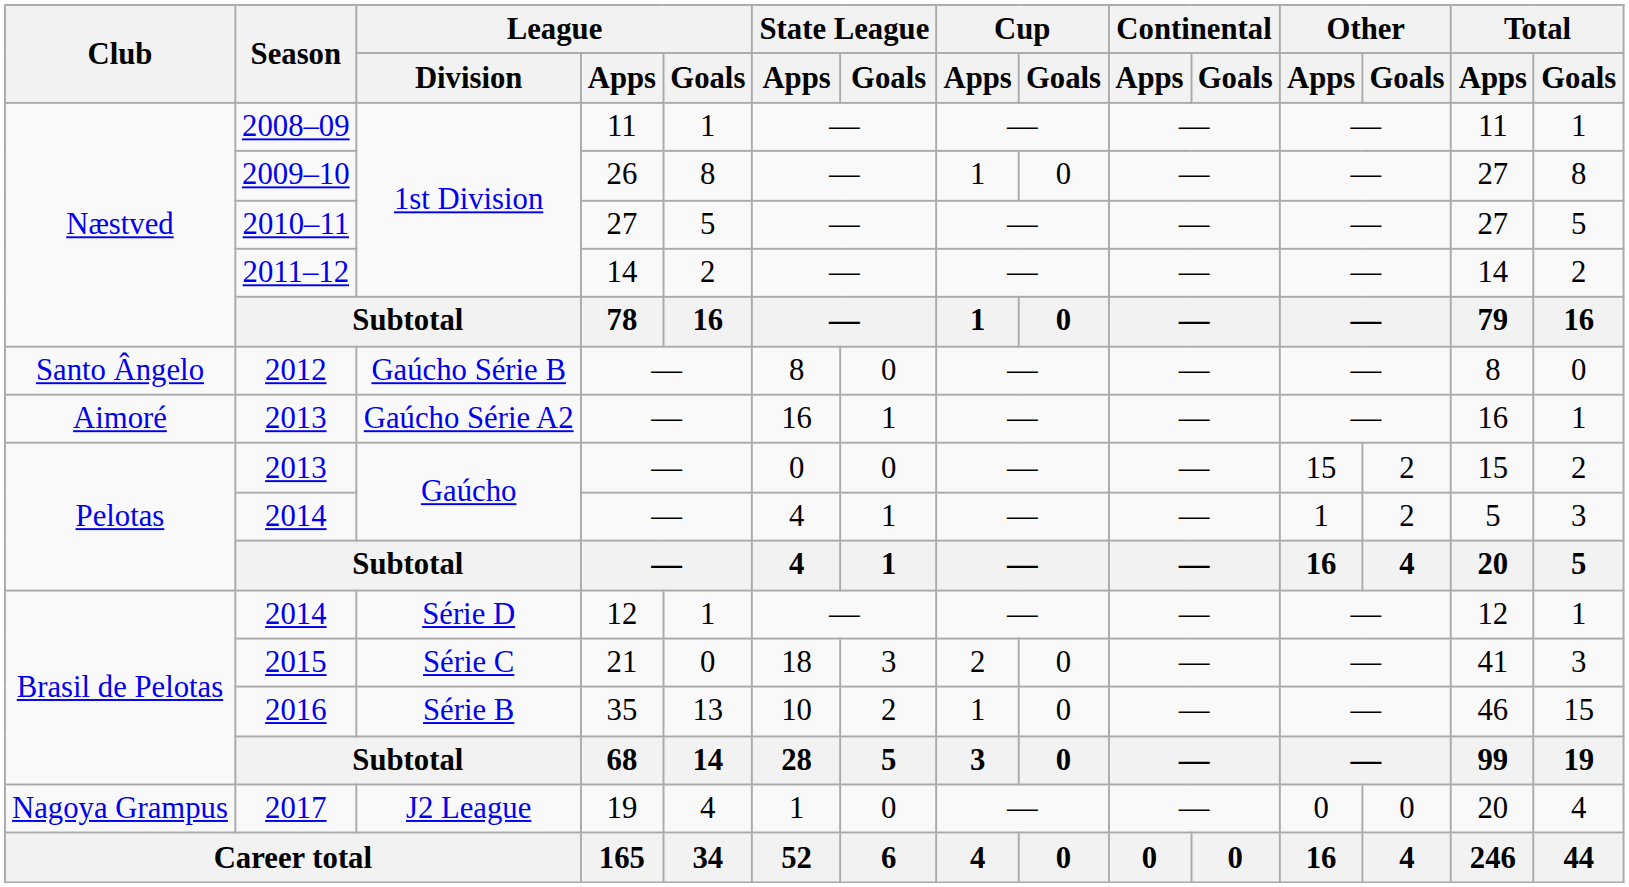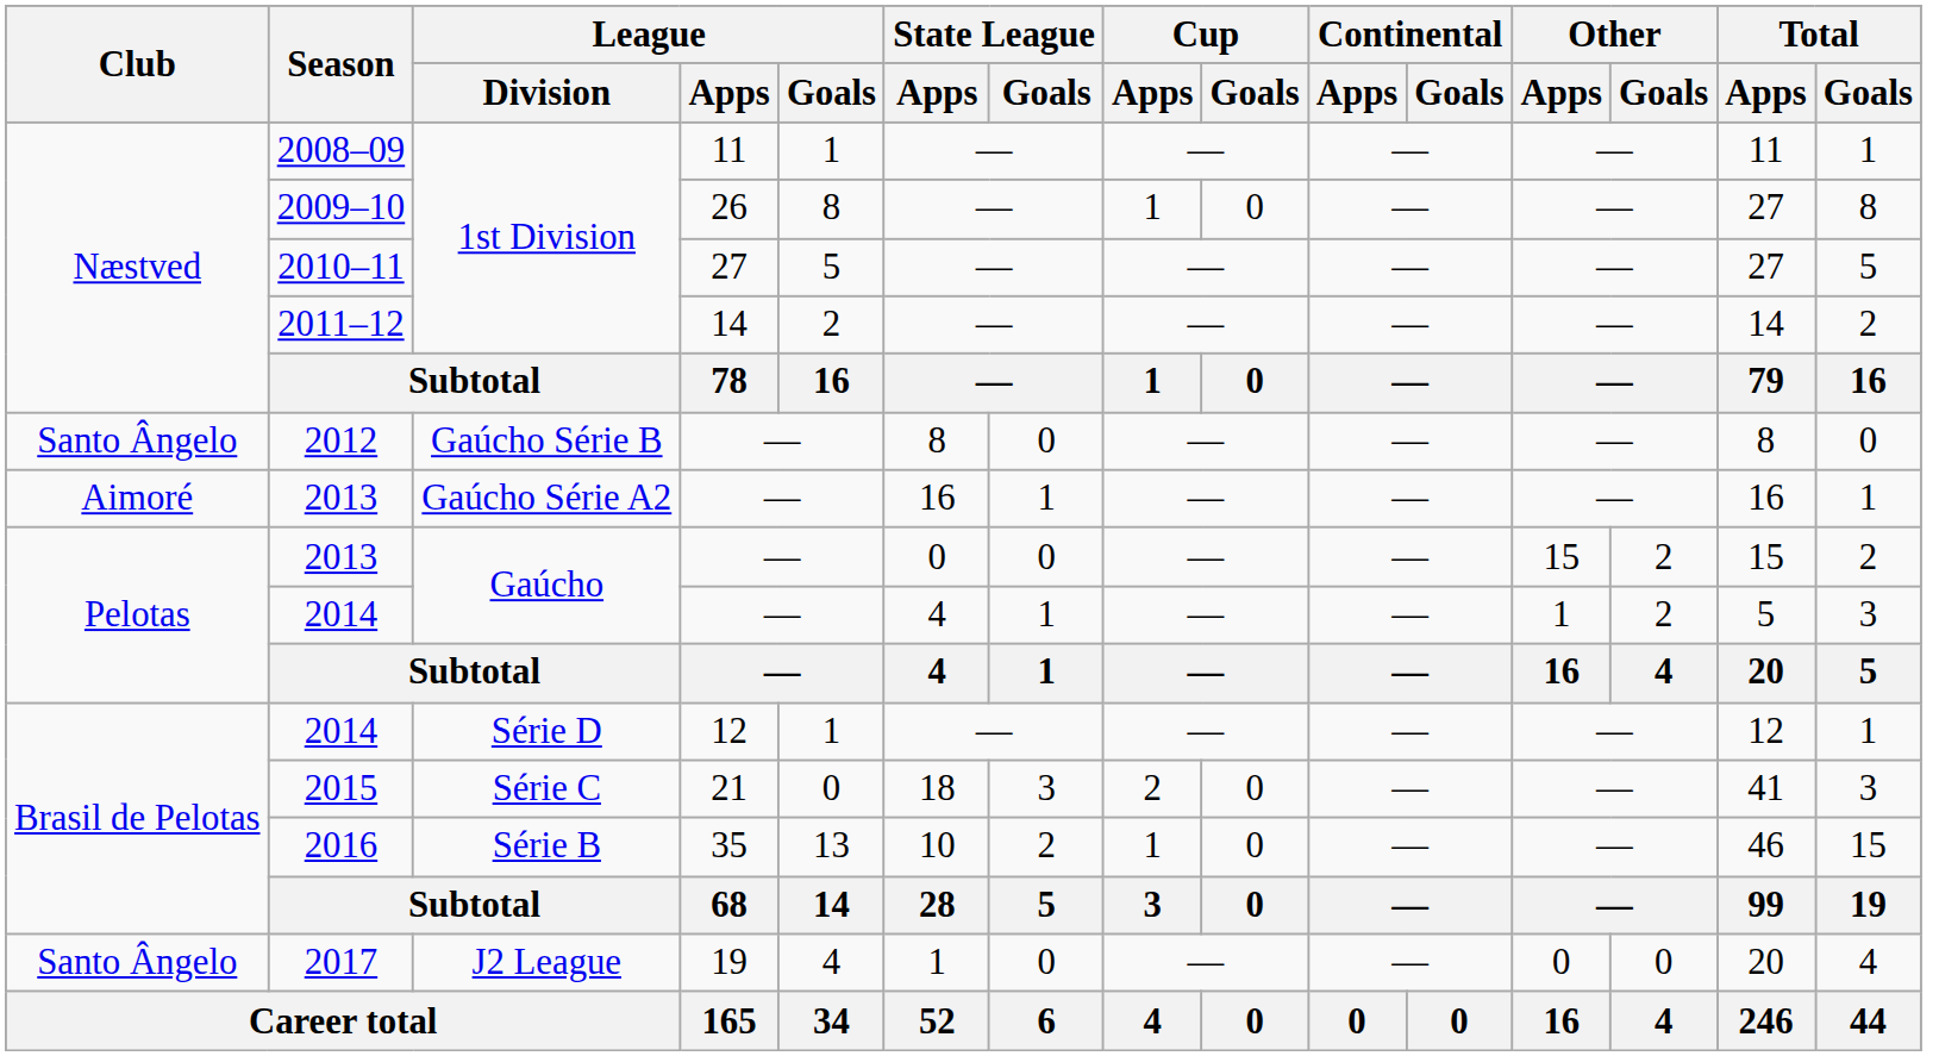 <table class="wikitable" style="text-align: center;">
 <tr>
 <th rowspan="2">Club</th>
 <th rowspan="2">Season</th>
 <th colspan="3">League</th>
 <th colspan="2">State League</th>
 <th colspan="2">Cup</th>
 <th colspan="2">Continental</th>
 <th colspan="2">Other</th>
 <th colspan="2">Total</th>
 </tr>
 <tr>
 <th>Division</th>
 <th>Apps</th>
 <th>Goals</th>
 <th>Apps</th>
 <th>Goals</th>
 <th>Apps</th>
 <th>Goals</th>
 <th>Apps</th>
 <th>Goals</th>
 <th>Apps</th>
 <th>Goals</th>
 <th>Apps</th>
 <th>Goals</th>
 </tr>
 <tr>
 <td rowspan="5" align="center"><a href='#'>Næstved</a></td>
 <td><a href='#'>2008–09</a></td>
 <td rowspan="4"><a href='#'>1st Division</a></td>
 <td>11</td>
 <td>1</td>
 <td colspan="2">—</td>
 <td colspan="2">—</td>
 <td colspan="2">—</td>
 <td colspan="2">—</td>
 <td>11</td>
 <td>1</td>
 </tr>
 <tr>
 <td><a href='#'>2009–10</a></td>
 <td>26</td>
 <td>8</td>
 <td colspan="2">—</td>
 <td>1</td>
 <td>0</td>
 <td colspan="2">—</td>
 <td colspan="2">—</td>
 <td>27</td>
 <td>8</td>
 </tr>
 <tr>
 <td><a href='#'>2010–11</a></td>
 <td>27</td>
 <td>5</td>
 <td colspan="2">—</td>
 <td colspan="2">—</td>
 <td colspan="2">—</td>
 <td colspan="2">—</td>
 <td>27</td>
 <td>5</td>
 </tr>
 <tr>
 <td><a href='#'>2011–12</a></td>
 <td>14</td>
 <td>2</td>
 <td colspan="2">—</td>
 <td colspan="2">—</td>
 <td colspan="2">—</td>
 <td colspan="2">—</td>
 <td>14</td>
 <td>2</td>
 </tr>
 <tr>
 <th colspan="2">Subtotal</th>
 <th>78</th>
 <th>16</th>
 <th colspan="2">—</th>
 <th>1</th>
 <th>0</th>
 <th colspan="2">—</th>
 <th colspan="2">—</th>
 <th>79</th>
 <th>16</th>
 </tr>
 <tr>
 <td align="center"><a href='#'>Santo Ângelo</a></td>
 <td><a href='#'>2012</a></td>
 <td><a href='#'>Gaúcho Série B</a></td>
 <td colspan="2">—</td>
 <td>8</td>
 <td>0</td>
 <td colspan="2">—</td>
 <td colspan="2">—</td>
 <td colspan="2">—</td>
 <td>8</td>
 <td>0</td>
 </tr>
 <tr>
 <td align="center"><a href='#'>Aimoré</a></td>
 <td><a href='#'>2013</a></td>
 <td><a href='#'>Gaúcho Série A2</a></td>
 <td colspan="2">—</td>
 <td>16</td>
 <td>1</td>
 <td colspan="2">—</td>
 <td colspan="2">—</td>
 <td colspan="2">—</td>
 <td>16</td>
 <td>1</td>
 </tr>
 <tr>
 <td rowspan="3" align="center"><a href='#'>Pelotas</a></td>
 <td><a href='#'>2013</a></td>
 <td rowspan="2"><a href='#'>Gaúcho</a></td>
 <td colspan="2">—</td>
 <td>0</td>
 <td>0</td>
 <td colspan="2">—</td>
 <td colspan="2">—</td>
 <td>15</td>
 <td>2</td>
 <td>15</td>
 <td>2</td>
 </tr>
 <tr>
 <td><a href='#'>2014</a></td>
 <td colspan="2">—</td>
 <td>4</td>
 <td>1</td>
 <td colspan="2">—</td>
 <td colspan="2">—</td>
 <td>1</td>
 <td>2</td>
 <td>5</td>
 <td>3</td>
 </tr>
 <tr>
 <th colspan="2">Subtotal</th>
 <th colspan="2">—</th>
 <th>4</th>
 <th>1</th>
 <th colspan="2">—</th>
 <th colspan="2">—</th>
 <th>16</th>
 <th>4</th>
 <th>20</th>
 <th>5</th>
 </tr>
 <tr>
 <td rowspan="4" align="center"><a href='#'>Brasil de Pelotas</a></td>
 <td><a href='#'>2014</a></td>
 <td><a href='#'>Série D</a></td>
 <td>12</td>
 <td>1</td>
 <td colspan="2">—</td>
 <td colspan="2">—</td>
 <td colspan="2">—</td>
 <td colspan="2">—</td>
 <td>12</td>
 <td>1</td>
 </tr>
 <tr>
 <td><a href='#'>2015</a></td>
 <td><a href='#'>Série C</a></td>
 <td>21</td>
 <td>0</td>
 <td>18</td>
 <td>3</td>
 <td>2</td>
 <td>0</td>
 <td colspan="2">—</td>
 <td colspan="2">—</td>
 <td>41</td>
 <td>3</td>
 </tr>
 <tr>
 <td><a href='#'>2016</a></td>
 <td><a href='#'>Série B</a></td>
 <td>35</td>
 <td>13</td>
 <td>10</td>
 <td>2</td>
 <td>1</td>
 <td>0</td>
 <td colspan="2">—</td>
 <td colspan="2">—</td>
 <td>46</td>
 <td>15</td>
 </tr>
 <tr>
 <th colspan="2">Subtotal</th>
 <th>68</th>
 <th>14</th>
 <th>28</th>
 <th>5</th>
 <th>3</th>
 <th>0</th>
 <th colspan="2">—</th>
 <th colspan="2">—</th>
 <th>99</th>
 <th>19</th>
 </tr>
 <tr>
-<td align="center"><a href='#'>Nagoya Grampus</a></td>
+<td align="center"><a href='#'>Santo Ângelo</a></td>
 <td><a href='#'>2017</a></td>
 <td><a href='#'>J2 League</a></td>
 <td>19</td>
 <td>4</td>
 <td>1</td>
 <td>0</td>
 <td colspan="2">—</td>
 <td colspan="2">—</td>
 <td>0</td>
 <td>0</td>
 <td>20</td>
 <td>4</td>
 </tr>
 <tr>
 <th colspan="3"><strong>Career total</strong></th>
 <th>165</th>
 <th>34</th>
 <th>52</th>
 <th>6</th>
 <th>4</th>
 <th>0</th>
 <th>0</th>
 <th>0</th>
 <th>16</th>
 <th>4</th>
 <th>246</th>
 <th>44</th>
 </tr>
 </table>
